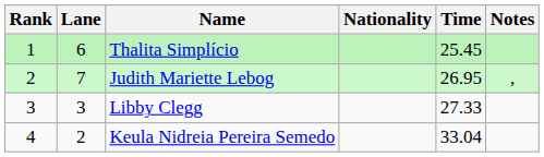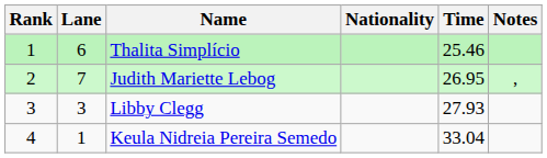 <table class="wikitable sortable" style="text-align:center">
 <tr>
 <th>Rank</th>
 <th>Lane</th>
 <th>Name</th>
 <th>Nationality</th>
 <th>Time</th>
 <th>Notes</th>
 </tr>
 <tr bgcolor=bbf3bb>
 <td>1</td>
 <td>6</td>
 <td align="left"><a href='#'>Thalita Simplício</a></td>
 <td align="left"></td>
-<td>25.45</td>
+<td>25.46</td>
 <td></td>
 </tr>
 <tr bgcolor=ccf9cc>
 <td>2</td>
 <td>7</td>
 <td align="left"><a href='#'>Judith Mariette Lebog</a></td>
 <td align="left"></td>
 <td>26.95</td>
 <td>, </td>
 </tr>
 <tr>
 <td>3</td>
 <td>3</td>
 <td align="left"><a href='#'>Libby Clegg</a></td>
 <td align="left"></td>
-<td>27.33</td>
+<td>27.93</td>
 <td></td>
 </tr>
 <tr>
 <td>4</td>
-<td>2</td>
+<td>1</td>
 <td align="left"><a href='#'>Keula Nidreia Pereira Semedo</a></td>
 <td align="left"></td>
 <td>33.04</td>
 <td></td>
 </tr>
 </table>
